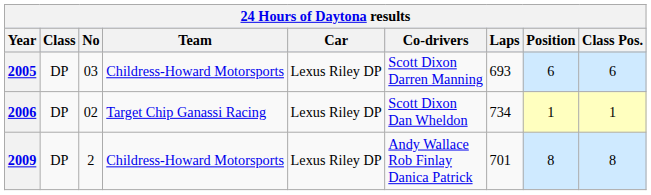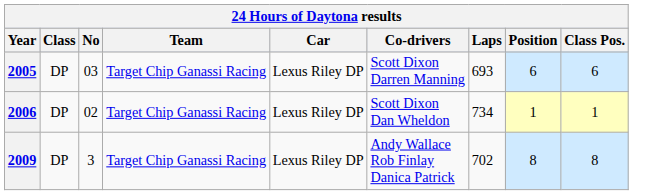 <table class="wikitable" style="font-size:90%">
 <tr>
 <th colspan=45><a href='#'>24 Hours of Daytona</a> results</th>
 </tr>
 <tr style="background:#abbbdd;">
 <th>Year</th>
 <th>Class</th>
 <th>No</th>
 <th>Team</th>
 <th>Car</th>
 <th>Co-drivers</th>
 <th>Laps</th>
 <th>Position</th>
 <th>Class Pos.</th>
 </tr>
 <tr>
 <th><a href='#'>2005</a></th>
 <td align=center>DP</td>
 <td align=center>03</td>
-<td> <a href='#'>Childress-Howard Motorsports</a></td>
+<td> <a href='#'>Target Chip Ganassi Racing</a></td>
 <td>Lexus Riley DP</td>
 <td> <a href='#'>Scott Dixon</a><br> <a href='#'>Darren Manning</a></td>
 <td>693</td>
 <td style="background:#CFEAFF;" align=center>6</td>
 <td style="background:#CFEAFF;" align=center>6</td>
 </tr>
 <tr>
 <th><a href='#'>2006</a></th>
 <td align=center>DP</td>
 <td align=center>02</td>
 <td> <a href='#'>Target Chip Ganassi Racing</a></td>
 <td>Lexus Riley DP</td>
 <td> <a href='#'>Scott Dixon</a><br> <a href='#'>Dan Wheldon</a></td>
 <td>734</td>
 <td style="background:#FFFFBF;" align=center>1</td>
 <td style="background:#FFFFBF;" align=center>1</td>
 </tr>
 <tr>
 <th><a href='#'>2009</a></th>
 <td align=center>DP</td>
-<td align=center>2</td>
-<td> <a href='#'>Childress-Howard Motorsports</a></td>
+<td align=center>3</td>
+<td> <a href='#'>Target Chip Ganassi Racing</a></td>
 <td>Lexus Riley DP</td>
 <td> <a href='#'>Andy Wallace</a><br> <a href='#'>Rob Finlay</a><br> <a href='#'>Danica Patrick</a></td>
-<td>701</td>
+<td>702</td>
 <td style="background:#CFEAFF;" align=center>8</td>
 <td style="background:#CFEAFF;" align=center>8</td>
 </tr>
 </table>
